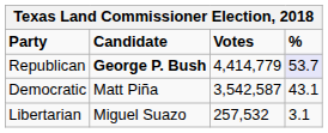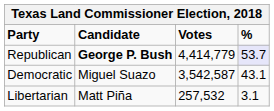 <table class="wikitable">
 <tr>
 <th colspan="4">Texas Land Commissioner Election, 2018</th>
 </tr>
 <tr>
 <td><strong>Party</strong></td>
 <td><strong>Candidate</strong></td>
 <td><strong>Votes</strong></td>
 <td><strong>%</strong></td>
 </tr>
 <tr>
 <td>Republican</td>
 <td><strong>George P. Bush</strong></td>
 <td>4,414,779</td>
 <td style="background: lavender;">53.7</td>
 </tr>
 <tr>
 <td>Democratic</td>
-<td>Matt Piña</td>
+<td>Miguel Suazo</td>
 <td>3,542,587</td>
 <td>43.1</td>
 </tr>
 <tr>
 <td>Libertarian</td>
-<td>Miguel Suazo</td>
+<td>Matt Piña</td>
 <td>257,532</td>
 <td>3.1</td>
 </tr>
 </table>
